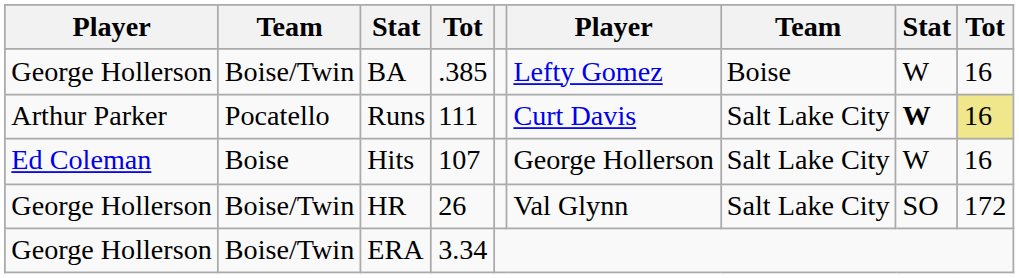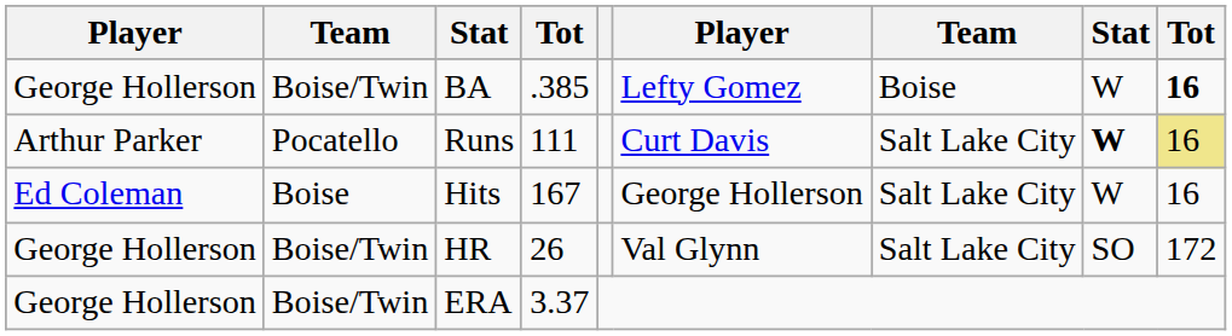 <table class="wikitable">
 <tr>
 <th>Player</th>
 <th>Team</th>
 <th>Stat</th>
 <th>Tot</th>
 <th></th>
 <th>Player</th>
 <th>Team</th>
 <th>Stat</th>
 <th>Tot</th>
 </tr>
 <tr>
 <td>George Hollerson</td>
 <td>Boise/Twin</td>
 <td>BA</td>
 <td>.385</td>
 <td></td>
 <td><a href='#'>Lefty Gomez</a></td>
 <td>Boise</td>
 <td>W</td>
-<td>16</td>
+<td><strong>16</strong></td>
 </tr>
 <tr>
 <td>Arthur Parker</td>
 <td>Pocatello</td>
 <td>Runs</td>
 <td>111</td>
 <td></td>
 <td><a href='#'>Curt Davis</a></td>
 <td>Salt Lake City</td>
 <td><strong>W</strong></td>
 <td style="background: khaki;">16</td>
 </tr>
 <tr>
 <td><a href='#'>Ed Coleman</a></td>
 <td>Boise</td>
 <td>Hits</td>
-<td>107</td>
+<td>167</td>
 <td></td>
 <td>George Hollerson</td>
 <td>Salt Lake City</td>
 <td>W</td>
 <td>16</td>
 </tr>
 <tr>
 <td>George Hollerson</td>
 <td>Boise/Twin</td>
 <td>HR</td>
 <td>26</td>
 <td></td>
 <td>Val Glynn</td>
 <td>Salt Lake City</td>
 <td>SO</td>
 <td>172</td>
 </tr>
 <tr>
 <td>George Hollerson</td>
 <td>Boise/Twin</td>
 <td>ERA</td>
-<td>3.34</td>
+<td>3.37</td>
 </tr>
 </table>
